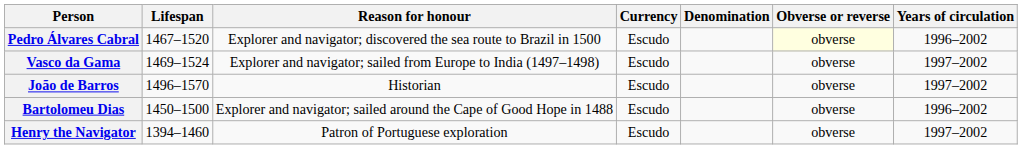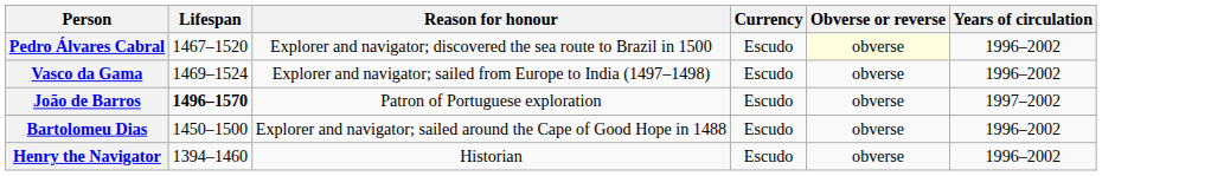 <table class="wikitable" style="font-size:95%; text-align:center;">
 <tr>
 <th>Person</th>
 <th>Lifespan</th>
 <th>Reason for honour</th>
 <th>Currency</th>
-<th>Denomination</th>
 <th>Obverse or reverse</th>
 <th>Years of circulation</th>
 </tr>
 <tr>
 <th><a href='#'>Pedro Álvares Cabral</a></th>
 <td>1467–1520</td>
 <td>Explorer and navigator; discovered the sea route to Brazil in 1500</td>
 <td>Escudo</td>
-<td></td>
 <td style="background: lightyellow;">obverse</td>
 <td>1996–2002</td>
 </tr>
 <tr>
 <th><a href='#'>Vasco da Gama</a></th>
 <td>1469–1524</td>
 <td>Explorer and navigator; sailed from Europe to India (1497–1498)</td>
 <td>Escudo</td>
-<td></td>
 <td>obverse</td>
-<td>1997–2002</td>
+<td>1996–2002</td>
 </tr>
 <tr>
 <th><a href='#'>João de Barros</a></th>
-<td>1496–1570</td>
-<td>Historian</td>
+<td><strong>1496–1570</strong></td>
+<td>Patron of Portuguese exploration</td>
 <td>Escudo</td>
-<td></td>
 <td>obverse</td>
 <td>1997–2002</td>
 </tr>
 <tr>
 <th><a href='#'>Bartolomeu Dias</a></th>
 <td>1450–1500</td>
 <td>Explorer and navigator; sailed around the Cape of Good Hope in 1488</td>
 <td>Escudo</td>
-<td></td>
 <td>obverse</td>
 <td>1996–2002</td>
 </tr>
 <tr>
 <th><a href='#'>Henry the Navigator</a></th>
 <td>1394–1460</td>
-<td>Patron of Portuguese exploration</td>
+<td>Historian</td>
 <td>Escudo</td>
-<td></td>
 <td>obverse</td>
-<td>1997–2002</td>
+<td>1996–2002</td>
 </tr>
 </table>
